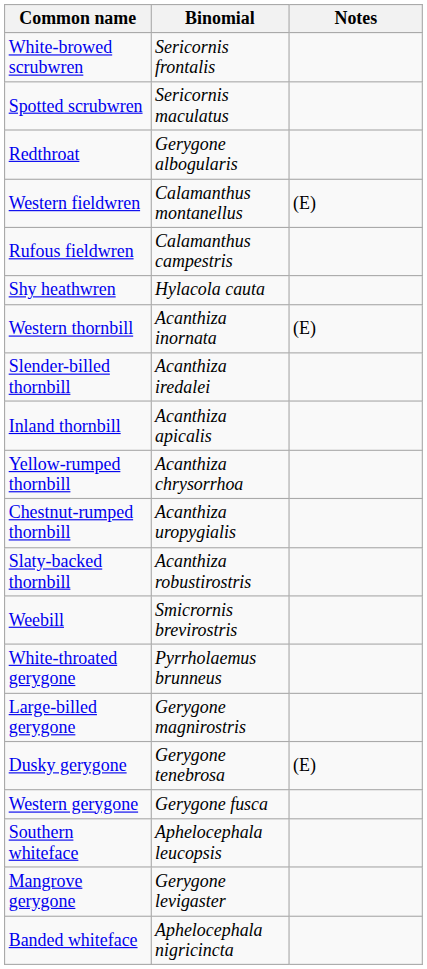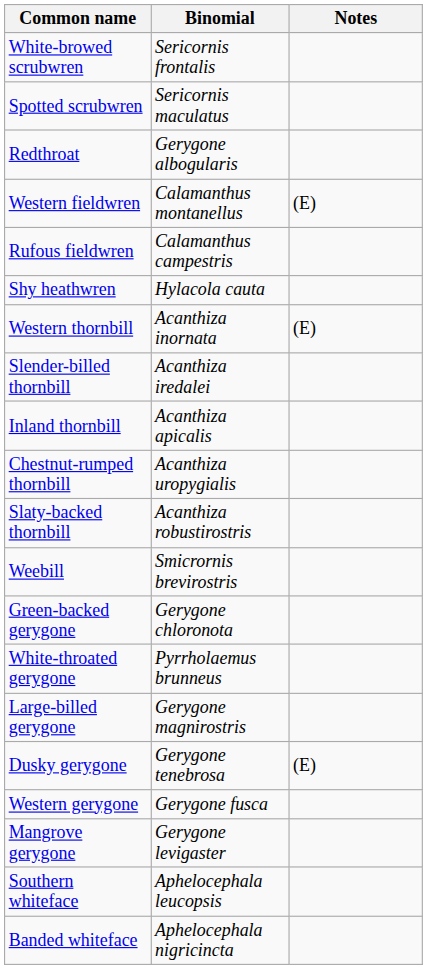 <table style="width:60%;" class="wikitable">
 <tr>
 <th width=35%>Common name</th>
 <th width=33%>Binomial</th>
 <th width=32%>Notes</th>
 </tr>
 <tr>
 <td><a href='#'>White-browed scrubwren</a></td>
 <td><em>Sericornis frontalis</em></td>
 <td></td>
 </tr>
 <tr>
 <td><a href='#'>Spotted scrubwren</a></td>
 <td><em>Sericornis maculatus</em></td>
 <td></td>
 </tr>
 <tr>
 <td><a href='#'>Redthroat</a></td>
 <td><em>Gerygone albogularis</em></td>
 <td></td>
 </tr>
 <tr>
 <td><a href='#'>Western fieldwren</a></td>
 <td><em>Calamanthus montanellus</em></td>
 <td>(E)</td>
 </tr>
 <tr>
 <td><a href='#'>Rufous fieldwren</a></td>
 <td><em>Calamanthus campestris</em></td>
 <td></td>
 </tr>
 <tr>
 <td><a href='#'>Shy heathwren</a></td>
 <td><em>Hylacola cauta</em></td>
 <td></td>
 </tr>
 <tr>
 <td><a href='#'>Western thornbill</a></td>
 <td><em>Acanthiza inornata</em></td>
 <td>(E)</td>
 </tr>
 <tr>
 <td><a href='#'>Slender-billed thornbill</a></td>
 <td><em>Acanthiza iredalei</em></td>
 <td></td>
 </tr>
 <tr>
 <td><a href='#'>Inland thornbill</a></td>
 <td><em>Acanthiza apicalis</em></td>
 <td></td>
 </tr>
 <tr>
-<td><a href='#'>Yellow-rumped thornbill</a></td>
-<td><em>Acanthiza chrysorrhoa</em></td>
-<td></td>
-</tr>
-<tr>
 <td><a href='#'>Chestnut-rumped thornbill</a></td>
 <td><em>Acanthiza uropygialis</em></td>
 <td></td>
 </tr>
 <tr>
 <td><a href='#'>Slaty-backed thornbill</a></td>
 <td><em>Acanthiza robustirostris</em></td>
 <td></td>
 </tr>
 <tr>
 <td><a href='#'>Weebill</a></td>
 <td><em>Smicrornis brevirostris</em></td>
+<td></td>
+</tr>
+<tr>
+<td><a href='#'>Green-backed gerygone</a></td>
+<td><em>Gerygone chloronota</em></td>
 <td></td>
 </tr>
 <tr>
 <td><a href='#'>White-throated gerygone</a></td>
 <td><em>Pyrrholaemus brunneus</em></td>
 <td></td>
 </tr>
 <tr>
 <td><a href='#'>Large-billed gerygone</a></td>
 <td><em>Gerygone magnirostris</em></td>
 <td></td>
 </tr>
 <tr>
 <td><a href='#'>Dusky gerygone</a></td>
 <td><em>Gerygone tenebrosa</em></td>
 <td>(E)</td>
 </tr>
 <tr>
 <td><a href='#'>Western gerygone</a></td>
 <td><em>Gerygone fusca</em></td>
 <td></td>
 </tr>
 <tr>
-<td><a href='#'>Southern whiteface</a></td>
-<td><em>Aphelocephala leucopsis</em></td>
+<td><a href='#'>Mangrove gerygone</a></td>
+<td><em>Gerygone levigaster</em></td>
 <td></td>
 </tr>
 <tr>
-<td><a href='#'>Mangrove gerygone</a></td>
-<td><em>Gerygone levigaster</em></td>
+<td><a href='#'>Southern whiteface</a></td>
+<td><em>Aphelocephala leucopsis</em></td>
 <td></td>
 </tr>
 <tr>
 <td><a href='#'>Banded whiteface</a></td>
 <td><em>Aphelocephala nigricincta</em></td>
 <td></td>
 </tr>
 </table>
